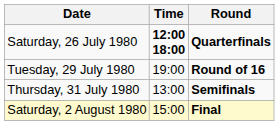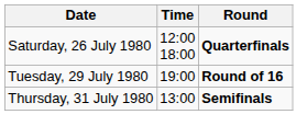 <table class="wikitable">
 <tr>
 <th>Date</th>
 <th>Time</th>
 <th>Round</th>
 </tr>
 <tr>
 <td>Saturday, 26 July 1980</td>
-<td><strong>12:00<br>18:00</strong></td>
+<td>12:00<br>18:00</td>
 <td><strong>Quarterfinals</strong></td>
 </tr>
 <tr>
 <td>Tuesday, 29 July 1980</td>
 <td>19:00</td>
 <td><strong>Round of 16</strong></td>
 </tr>
 <tr>
 <td>Thursday, 31 July 1980</td>
 <td>13:00</td>
 <td><strong>Semifinals</strong></td>
 </tr>
-<tr style=background:lemonchiffon>
-<td>Saturday, 2 August 1980</td>
-<td>15:00</td>
-<td><strong>Final</strong></td>
-</tr>
 </table>
